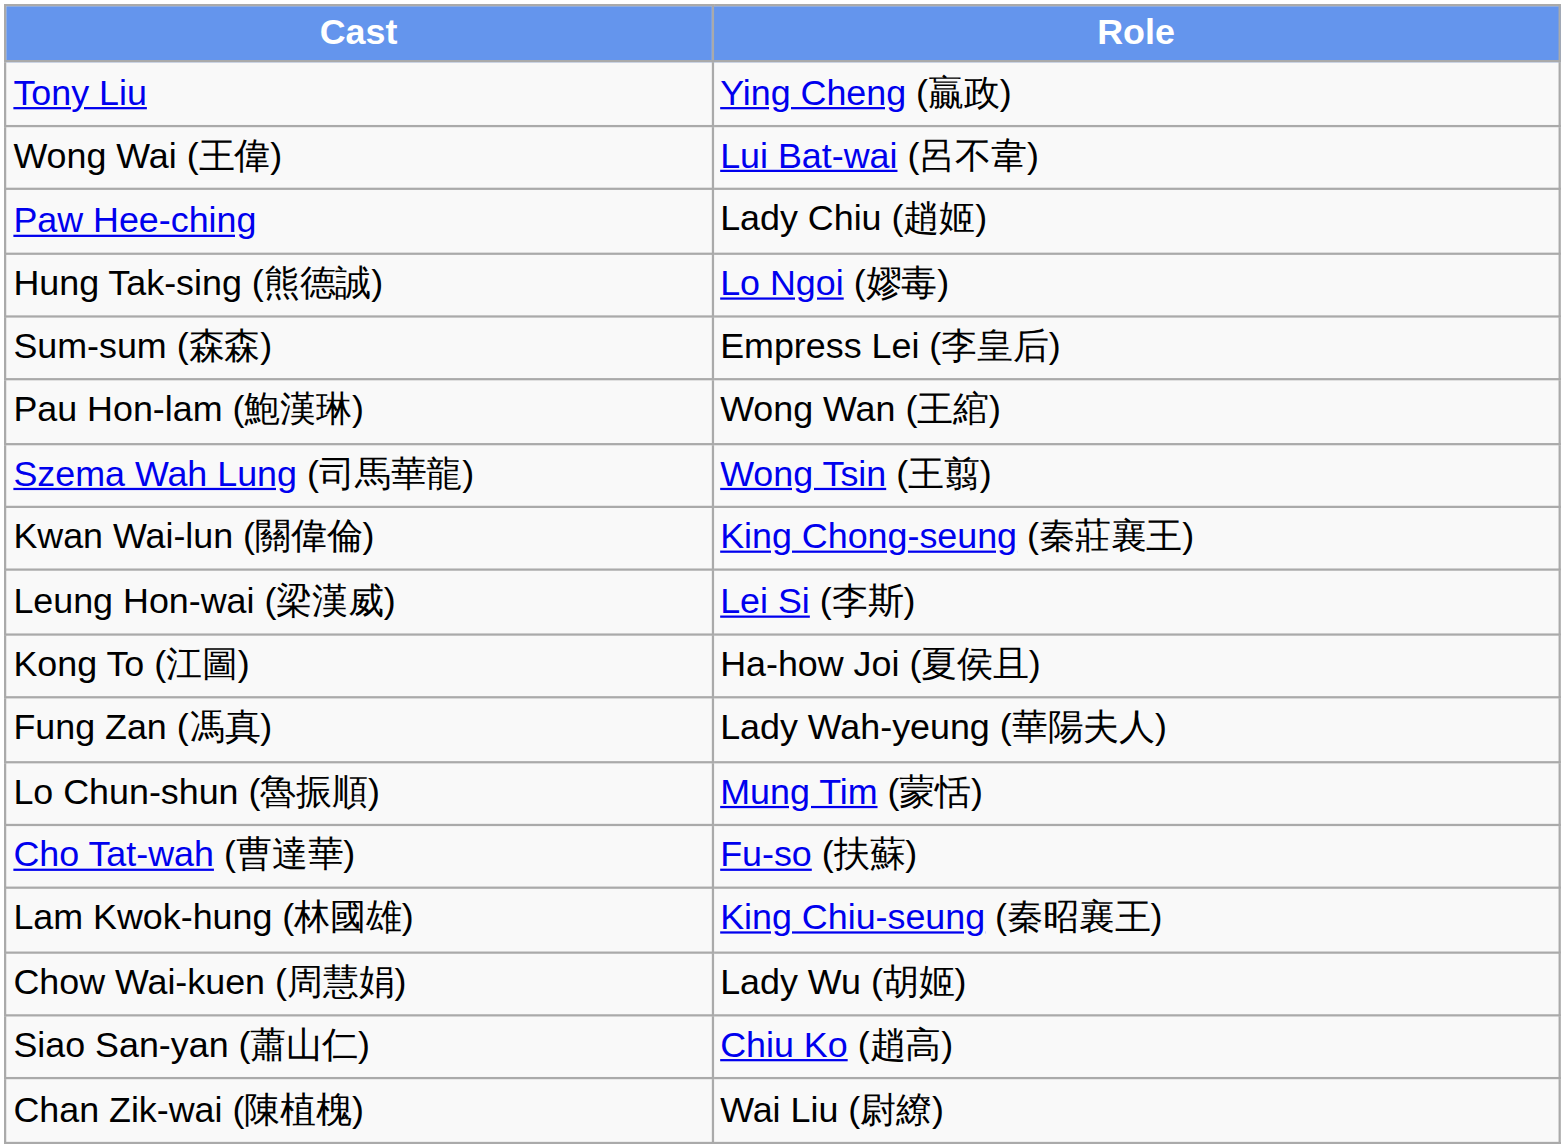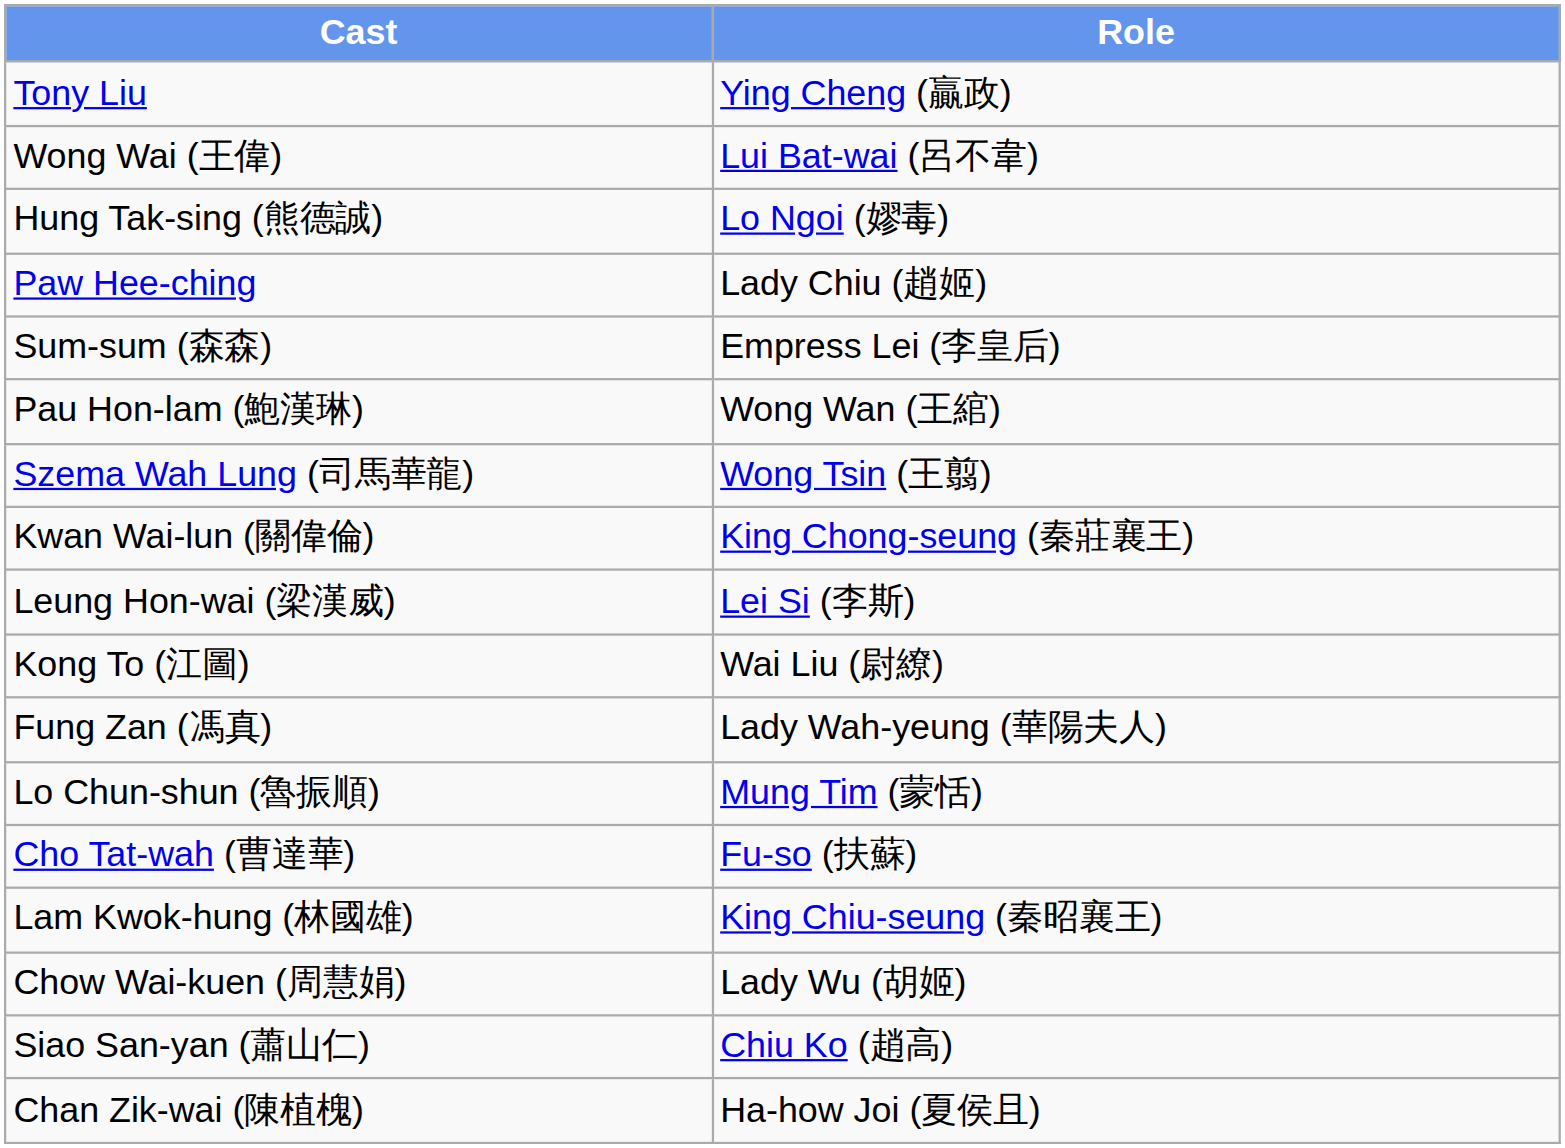 <table class="wikitable" width="55%">
 <tr style="background:cornflowerblue; color:white" align=center>
 <td style="width:25%"><strong>Cast</strong></td>
 <td style="width:30%"><strong>Role</strong></td>
 </tr>
 <tr>
 <td><a href='#'>Tony Liu</a></td>
 <td><a href='#'>Ying Cheng</a> (贏政)</td>
 </tr>
 <tr>
 <td>Wong Wai (王偉)</td>
 <td><a href='#'>Lui Bat-wai</a> (呂不韋)</td>
 </tr>
 <tr>
+<td>Hung Tak-sing (熊德誠)</td>
+<td><a href='#'>Lo Ngoi</a> (嫪毒)</td>
+</tr>
+<tr>
 <td><a href='#'>Paw Hee-ching</a></td>
 <td>Lady Chiu (趙姬)</td>
-</tr>
-<tr>
-<td>Hung Tak-sing (熊德誠)</td>
-<td><a href='#'>Lo Ngoi</a> (嫪毒)</td>
 </tr>
 <tr>
 <td>Sum-sum (森森)</td>
 <td>Empress Lei (李皇后)</td>
 </tr>
 <tr>
 <td>Pau Hon-lam (鮑漢琳)</td>
 <td>Wong Wan (王綰)</td>
 </tr>
 <tr>
 <td><a href='#'>Szema Wah Lung</a> (司馬華龍)</td>
 <td><a href='#'>Wong Tsin</a> (王翦)</td>
 </tr>
 <tr>
 <td>Kwan Wai-lun (關偉倫)</td>
 <td><a href='#'>King Chong-seung</a> (秦莊襄王)</td>
 </tr>
 <tr>
 <td>Leung Hon-wai (梁漢威)</td>
 <td><a href='#'>Lei Si</a> (李斯)</td>
 </tr>
 <tr>
 <td>Kong To (江圖)</td>
-<td>Ha-how Joi (夏侯且)</td>
+<td>Wai Liu (尉繚)</td>
 </tr>
 <tr>
 <td>Fung Zan (馮真)</td>
 <td>Lady Wah-yeung (華陽夫人)</td>
 </tr>
 <tr>
 <td>Lo Chun-shun (魯振順)</td>
 <td><a href='#'>Mung Tim</a> (蒙恬)</td>
 </tr>
 <tr>
 <td><a href='#'>Cho Tat-wah</a> (曹達華)</td>
 <td><a href='#'>Fu-so</a> (扶蘇)</td>
 </tr>
 <tr>
 <td>Lam Kwok-hung (林國雄)</td>
 <td><a href='#'>King Chiu-seung</a> (秦昭襄王)</td>
 </tr>
 <tr>
 <td>Chow Wai-kuen (周慧娟)</td>
 <td>Lady Wu (胡姬)</td>
 </tr>
 <tr>
 <td>Siao San-yan (蕭山仁)</td>
 <td><a href='#'>Chiu Ko</a> (趙高)</td>
 </tr>
 <tr>
 <td>Chan Zik-wai (陳植槐)</td>
-<td>Wai Liu (尉繚)</td>
+<td>Ha-how Joi (夏侯且)</td>
 </tr>
 <tr>
 </tr>
 </table>
